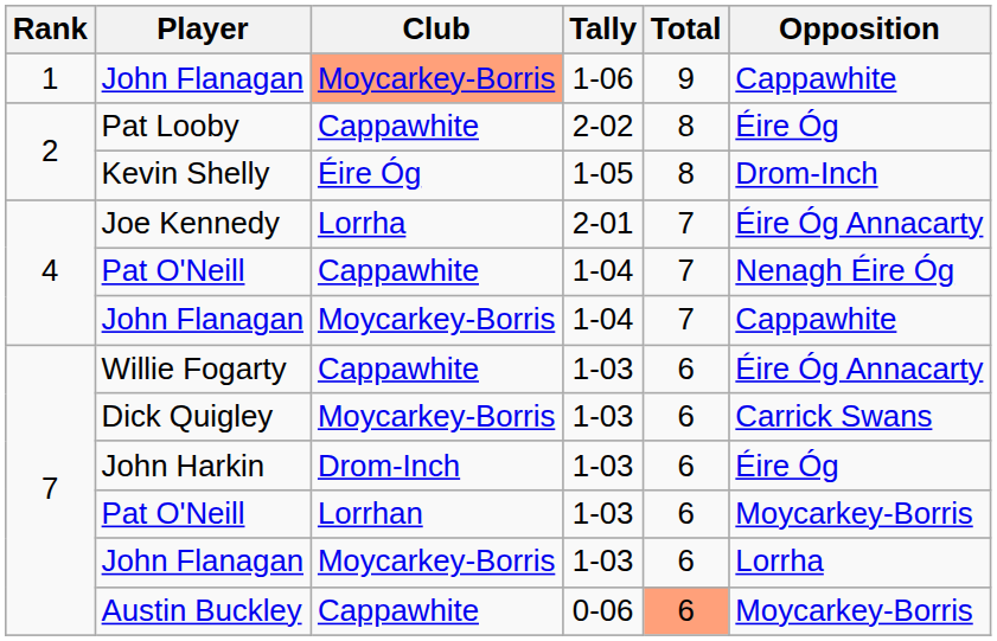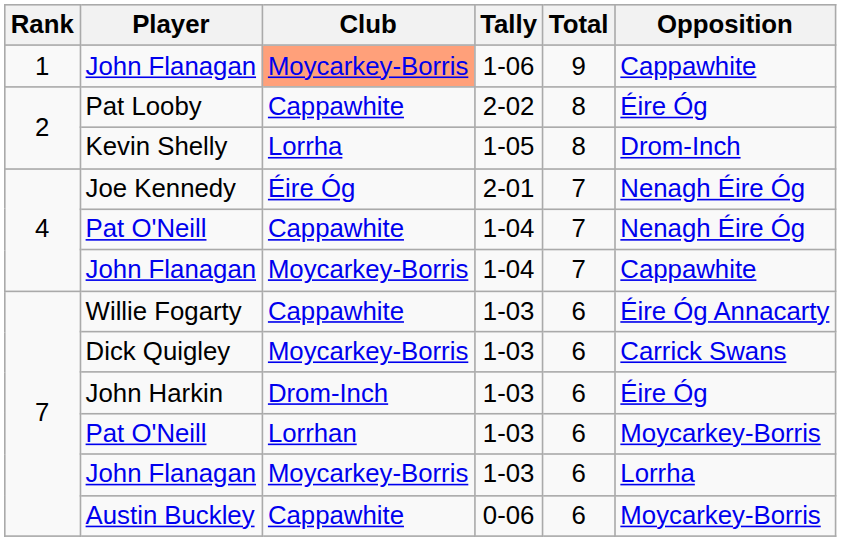 <table class="wikitable">
 <tr>
 <th>Rank</th>
 <th>Player</th>
 <th>Club</th>
 <th>Tally</th>
 <th>Total</th>
 <th>Opposition</th>
 </tr>
 <tr>
 <td rowspan="1" style="text-align:center;">1</td>
 <td><a href='#'>John Flanagan</a></td>
 <td style="background: lightsalmon;"><a href='#'>Moycarkey-Borris</a></td>
 <td align=center>1-06</td>
 <td align=center>9</td>
 <td><a href='#'>Cappawhite</a></td>
 </tr>
 <tr>
 <td rowspan="2" style="text-align:center;">2</td>
 <td>Pat Looby</td>
 <td><a href='#'>Cappawhite</a></td>
 <td align=center>2-02</td>
 <td align=center>8</td>
 <td><a href='#'>Éire Óg</a></td>
 </tr>
 <tr>
 <td>Kevin Shelly</td>
-<td><a href='#'>Éire Óg</a></td>
+<td><a href='#'>Lorrha</a></td>
 <td align=center>1-05</td>
 <td align=center>8</td>
 <td><a href='#'>Drom-Inch</a></td>
 </tr>
 <tr>
 <td rowspan="3" style="text-align:center;">4</td>
 <td>Joe Kennedy</td>
-<td><a href='#'>Lorrha</a></td>
+<td><a href='#'>Éire Óg</a></td>
 <td align=center>2-01</td>
 <td align=center>7</td>
-<td><a href='#'>Éire Óg Annacarty</a></td>
+<td><a href='#'>Nenagh Éire Óg</a></td>
 </tr>
 <tr>
 <td><a href='#'>Pat O'Neill</a></td>
 <td><a href='#'>Cappawhite</a></td>
 <td align=center>1-04</td>
 <td align=center>7</td>
 <td><a href='#'>Nenagh Éire Óg</a></td>
 </tr>
 <tr>
 <td><a href='#'>John Flanagan</a></td>
 <td><a href='#'>Moycarkey-Borris</a></td>
 <td align=center>1-04</td>
 <td align=center>7</td>
 <td><a href='#'>Cappawhite</a></td>
 </tr>
 <tr>
 <td rowspan="6" style="text-align:center;">7</td>
 <td>Willie Fogarty</td>
 <td><a href='#'>Cappawhite</a></td>
 <td align=center>1-03</td>
 <td align=center>6</td>
 <td><a href='#'>Éire Óg Annacarty</a></td>
 </tr>
 <tr>
 <td>Dick Quigley</td>
 <td><a href='#'>Moycarkey-Borris</a></td>
 <td align=center>1-03</td>
 <td align=center>6</td>
 <td><a href='#'>Carrick Swans</a></td>
 </tr>
 <tr>
 <td>John Harkin</td>
 <td><a href='#'>Drom-Inch</a></td>
 <td align=center>1-03</td>
 <td align=center>6</td>
 <td><a href='#'>Éire Óg</a></td>
 </tr>
 <tr>
 <td><a href='#'>Pat O'Neill</a></td>
 <td><a href='#'>Lorrhan</a></td>
 <td align=center>1-03</td>
 <td align=center>6</td>
 <td><a href='#'>Moycarkey-Borris</a></td>
 </tr>
 <tr>
 <td><a href='#'>John Flanagan</a></td>
 <td><a href='#'>Moycarkey-Borris</a></td>
 <td align=center>1-03</td>
 <td align=center>6</td>
 <td><a href='#'>Lorrha</a></td>
 </tr>
 <tr>
 <td><a href='#'>Austin Buckley</a></td>
 <td><a href='#'>Cappawhite</a></td>
 <td align=center>0-06</td>
-<td align=center style="background: lightsalmon;">6</td>
+<td align=center>6</td>
 <td><a href='#'>Moycarkey-Borris</a></td>
 </tr>
 </table>
